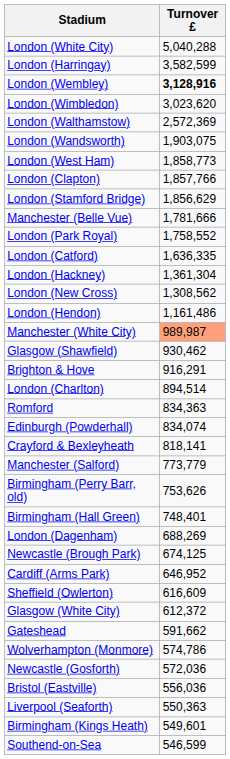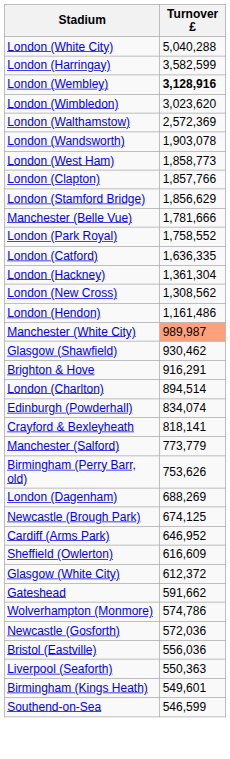 <table class="wikitable">
 <tr>
 <th width=200>Stadium</th>
 <th width=80>Turnover £</th>
 </tr>
 <tr>
 <td><a href='#'>London (White City)</a></td>
 <td>5,040,288</td>
 </tr>
 <tr>
 <td><a href='#'>London (Harringay)</a></td>
 <td>3,582,599</td>
 </tr>
 <tr>
 <td><a href='#'>London (Wembley)</a></td>
 <td><strong>3,128,916</strong></td>
 </tr>
 <tr>
 <td><a href='#'>London (Wimbledon)</a></td>
 <td>3,023,620</td>
 </tr>
 <tr>
 <td><a href='#'>London (Walthamstow)</a></td>
 <td>2,572,369</td>
 </tr>
 <tr>
 <td><a href='#'>London (Wandsworth)</a></td>
-<td>1,903,075</td>
+<td>1,903,078</td>
 </tr>
 <tr>
 <td><a href='#'>London (West Ham)</a></td>
 <td>1,858,773</td>
 </tr>
 <tr>
 <td><a href='#'>London (Clapton)</a></td>
 <td>1,857,766</td>
 </tr>
 <tr>
 <td><a href='#'>London (Stamford Bridge)</a></td>
 <td>1,856,629</td>
 </tr>
 <tr>
 <td><a href='#'>Manchester (Belle Vue)</a></td>
 <td>1,781,666</td>
 </tr>
 <tr>
 <td><a href='#'>London (Park Royal)</a></td>
 <td>1,758,552</td>
 </tr>
 <tr>
 <td><a href='#'>London (Catford)</a></td>
 <td>1,636,335</td>
 </tr>
 <tr>
 <td><a href='#'>London (Hackney)</a></td>
 <td>1,361,304</td>
 </tr>
 <tr>
 <td><a href='#'>London (New Cross)</a></td>
 <td>1,308,562</td>
 </tr>
 <tr>
 <td><a href='#'>London (Hendon)</a></td>
 <td>1,161,486</td>
 </tr>
 <tr>
 <td><a href='#'>Manchester (White City)</a></td>
 <td style="background: lightsalmon;">989,987</td>
 </tr>
 <tr>
 <td><a href='#'>Glasgow (Shawfield)</a></td>
 <td>930,462</td>
 </tr>
 <tr>
 <td><a href='#'>Brighton & Hove</a></td>
 <td>916,291</td>
 </tr>
 <tr>
 <td><a href='#'>London (Charlton)</a></td>
 <td>894,514</td>
 </tr>
 <tr>
-<td><a href='#'>Romford</a></td>
-<td>834,363</td>
-</tr>
-<tr>
 <td><a href='#'>Edinburgh (Powderhall)</a></td>
 <td>834,074</td>
 </tr>
 <tr>
 <td><a href='#'>Crayford & Bexleyheath</a></td>
 <td>818,141</td>
 </tr>
 <tr>
 <td><a href='#'>Manchester (Salford)</a></td>
 <td>773,779</td>
 </tr>
 <tr>
 <td><a href='#'>Birmingham (Perry Barr, old)</a></td>
 <td>753,626</td>
-</tr>
-<tr>
-<td><a href='#'>Birmingham (Hall Green)</a></td>
-<td>748,401</td>
 </tr>
 <tr>
 <td><a href='#'>London (Dagenham)</a></td>
 <td>688,269</td>
 </tr>
 <tr>
 <td><a href='#'>Newcastle (Brough Park)</a></td>
 <td>674,125</td>
 </tr>
 <tr>
 <td><a href='#'>Cardiff (Arms Park)</a></td>
 <td>646,952</td>
 </tr>
 <tr>
 <td><a href='#'>Sheffield (Owlerton)</a></td>
 <td>616,609</td>
 </tr>
 <tr>
 <td><a href='#'>Glasgow (White City)</a></td>
 <td>612,372</td>
 </tr>
 <tr>
 <td><a href='#'>Gateshead</a></td>
 <td>591,662</td>
 </tr>
 <tr>
 <td><a href='#'>Wolverhampton (Monmore)</a></td>
 <td>574,786</td>
 </tr>
 <tr>
 <td><a href='#'>Newcastle (Gosforth)</a></td>
 <td>572,036</td>
 </tr>
 <tr>
 <td><a href='#'>Bristol (Eastville)</a></td>
 <td>556,036</td>
 </tr>
 <tr>
 <td><a href='#'>Liverpool (Seaforth)</a></td>
 <td>550,363</td>
 </tr>
 <tr>
 <td><a href='#'>Birmingham (Kings Heath)</a></td>
 <td>549,601</td>
 </tr>
 <tr>
 <td><a href='#'>Southend-on-Sea</a></td>
 <td>546,599</td>
 </tr>
 </table>
